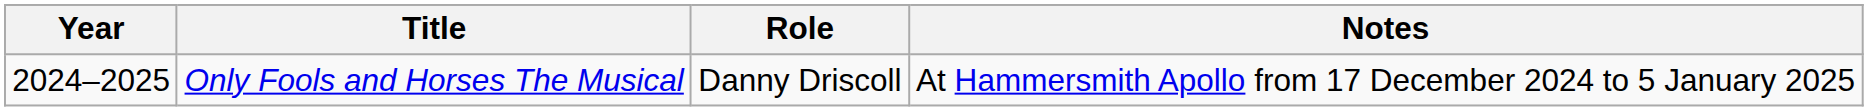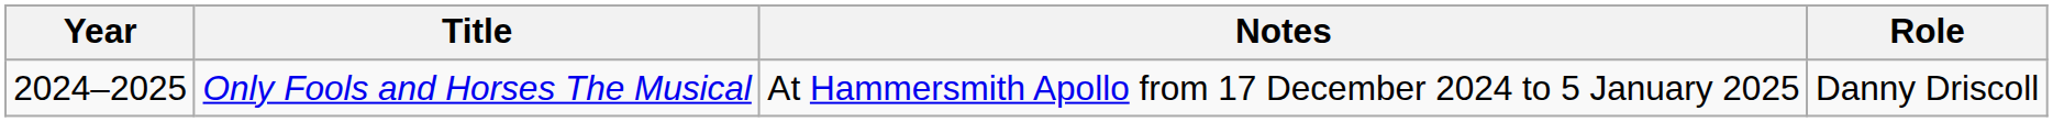 <table class="wikitable sortable">
 <tr>
 <th>Year</th>
 <th>Title</th>
+<th class="unsortable">Notes</th>
 <th>Role</th>
-<th class="unsortable">Notes</th>
 </tr>
 <tr>
 <td>2024–2025</td>
 <td><em><a href='#'>Only Fools and Horses The Musical</a></em></td>
+<td>At <a href='#'>Hammersmith Apollo</a> from 17 December 2024 to 5 January 2025</td>
 <td>Danny Driscoll</td>
-<td>At <a href='#'>Hammersmith Apollo</a> from 17 December 2024 to 5 January 2025</td>
 </tr>
 </table>
